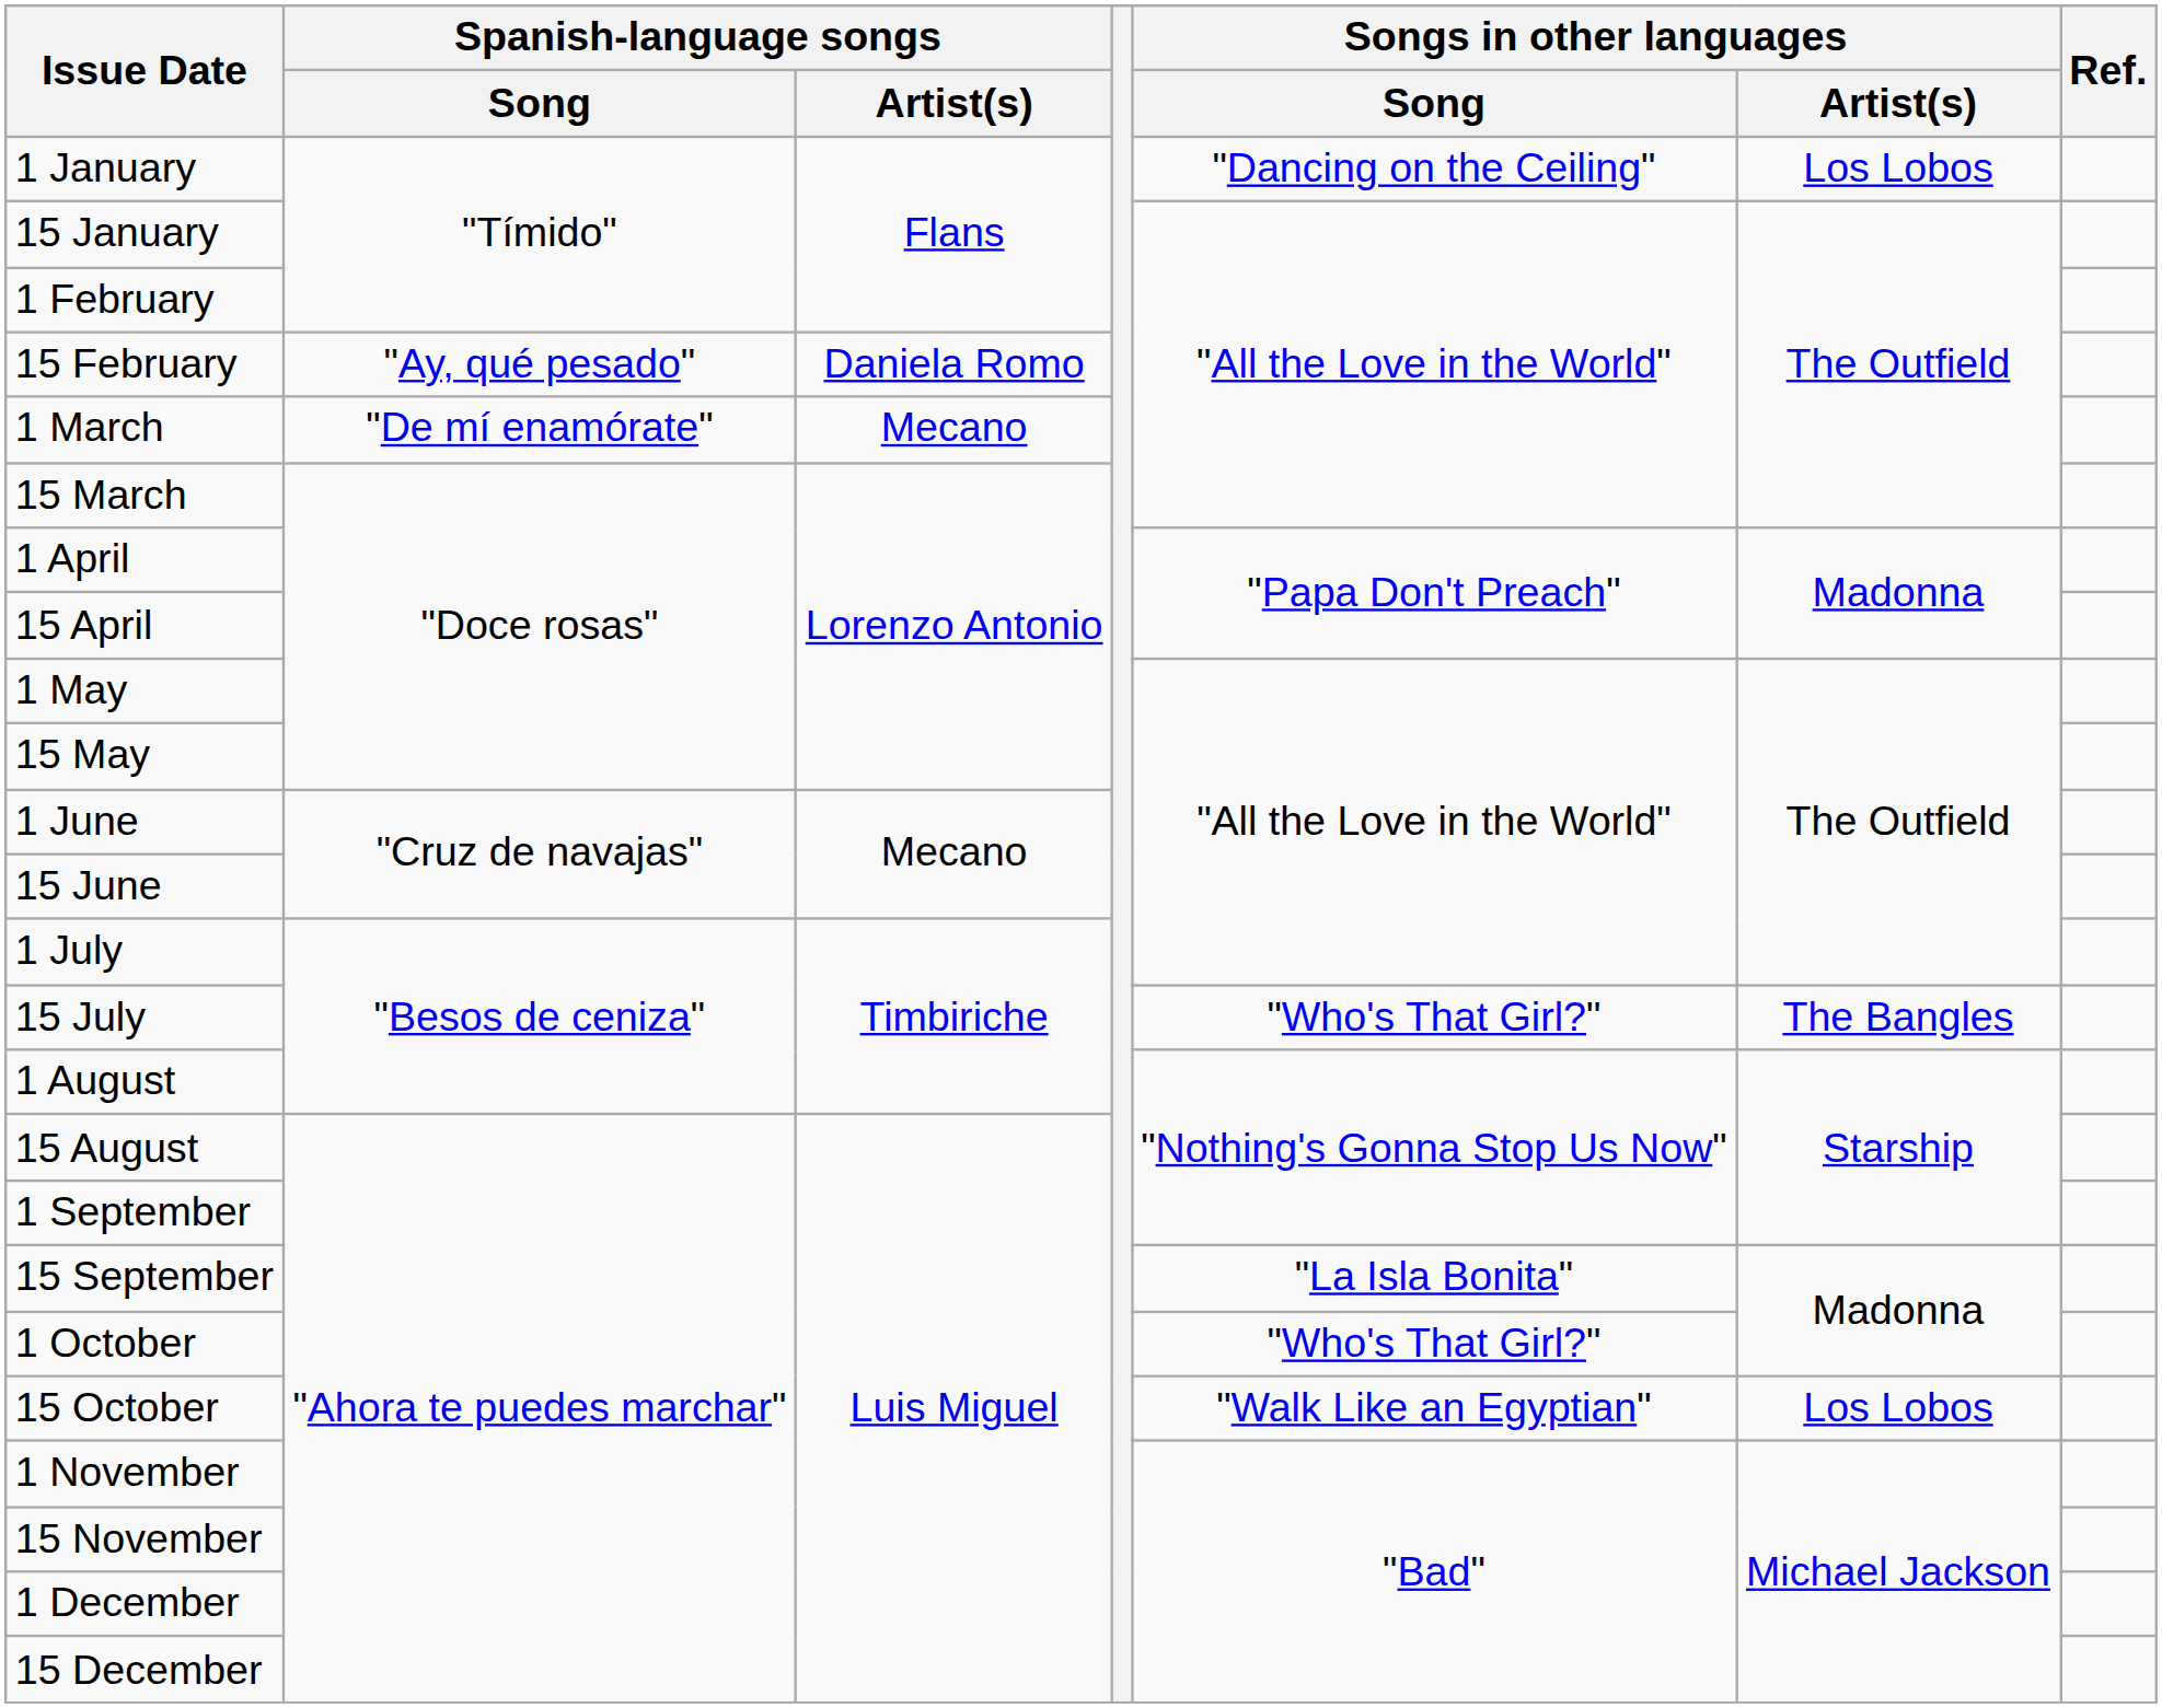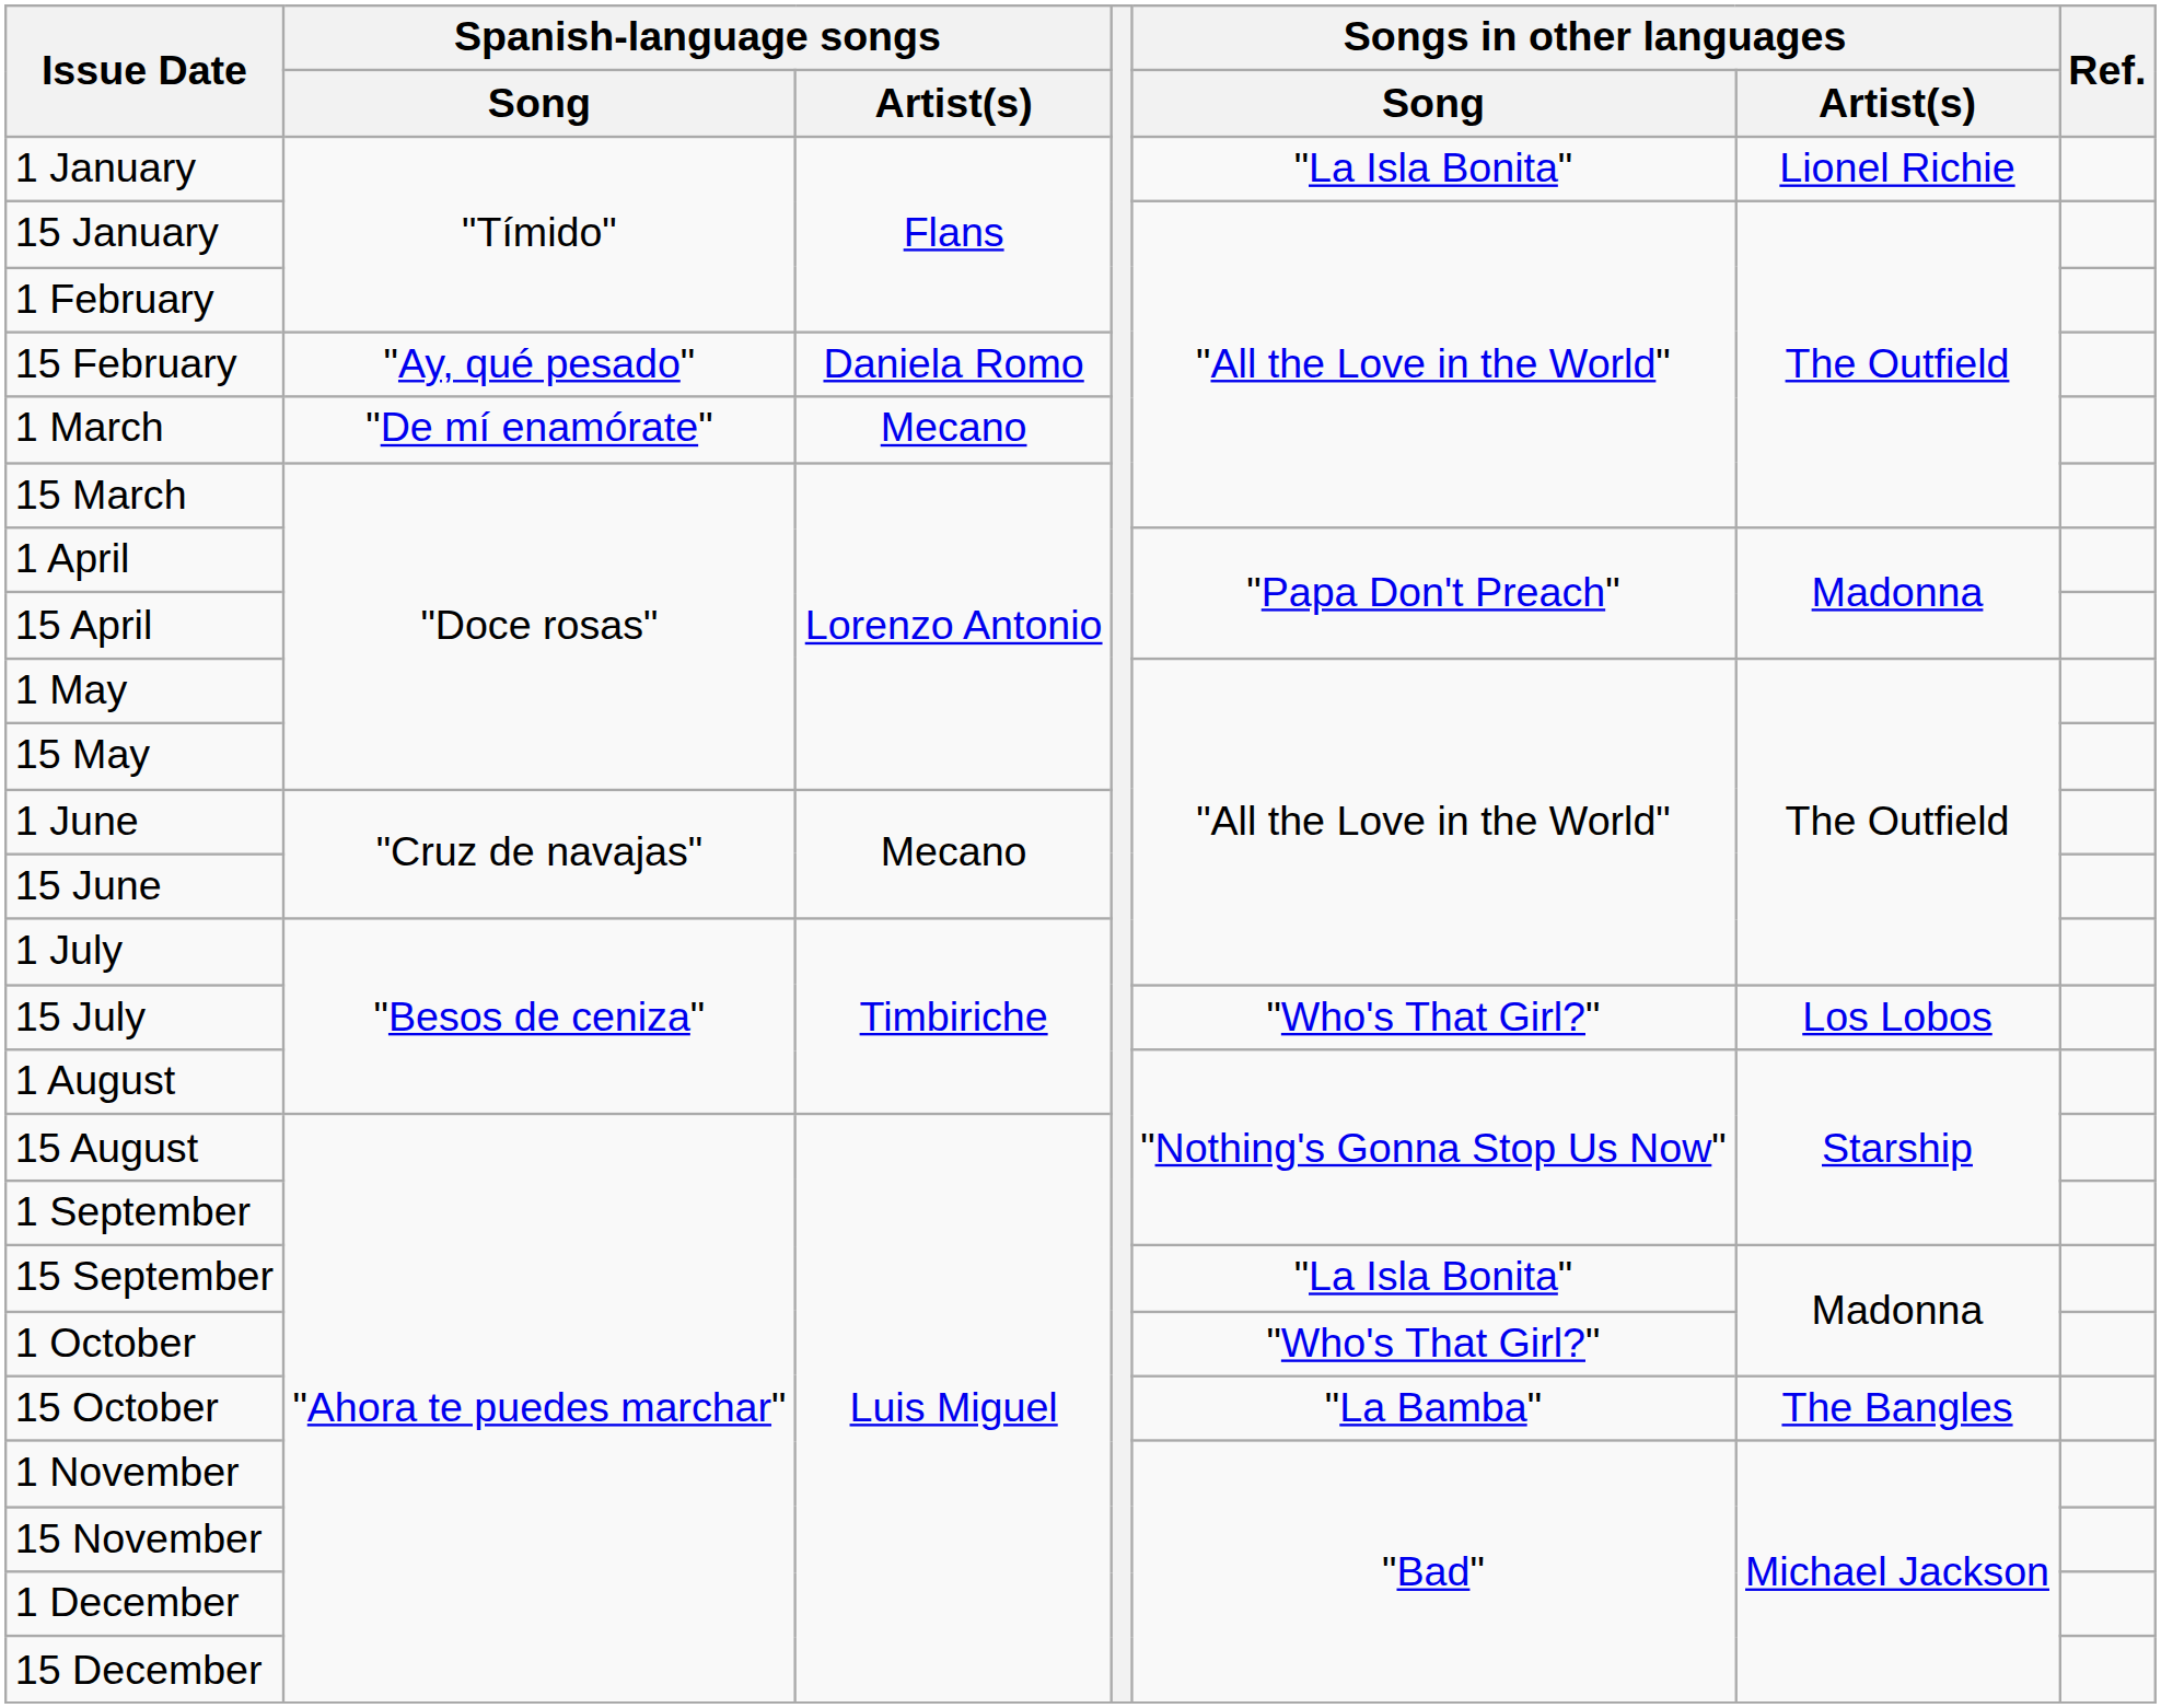 <table class="wikitable">
 <tr>
 <th style="text-align: center;" rowspan="2">Issue Date</th>
 <th style="text-align: center;" colspan="2">Spanish-language songs</th>
 <th style="text-align: center;" colspan="1" rowspan="26"></th>
 <th style="text-align: center;" colspan="2">Songs in other languages</th>
 <th style="text-align: center;" rowspan="2">Ref.</th>
 </tr>
 <tr>
 <th>Song</th>
 <th>Artist(s)</th>
 <th>Song</th>
 <th>Artist(s)</th>
 </tr>
 <tr>
 <td>1 January</td>
 <td align="center" rowspan="3">"Tímido"</td>
 <td align="center" rowspan="3"><a href='#'>Flans</a></td>
-<td align="center">"<a href='#'>Dancing on the Ceiling</a>"</td>
-<td align="center" rowspan="1"><a href='#'>Los Lobos</a></td>
+<td align="center">"<a href='#'>La Isla Bonita</a>"</td>
+<td align="center"><a href='#'>Lionel Richie</a></td>
 <td align="center" rowspan="1"></td>
 </tr>
 <tr>
 <td>15 January</td>
 <td align="center" rowspan="5">"<a href='#'>All the Love in the World</a>"</td>
 <td align="center" rowspan="5"><a href='#'>The Outfield</a></td>
 <td align="center"></td>
 </tr>
 <tr>
 <td>1 February</td>
 <td align="center" rowspan="1"></td>
 </tr>
 <tr>
 <td>15 February</td>
 <td align="center" rowspan="1">"<a href='#'>Ay, qué pesado</a>"</td>
 <td align="center"><a href='#'>Daniela Romo</a></td>
 <td align="center" rowspan="1"></td>
 </tr>
 <tr>
 <td>1 March</td>
 <td align="center">"<a href='#'>De mí enamórate</a>"</td>
 <td align="center" rowspan="1"><a href='#'>Mecano</a></td>
 <td align="center"></td>
 </tr>
 <tr>
 <td>15 March</td>
 <td align="center" rowspan="5">"Doce rosas"</td>
 <td align="center" rowspan="5"><a href='#'>Lorenzo Antonio</a></td>
 <td align="center"></td>
 </tr>
 <tr>
 <td>1 April</td>
 <td align="center" rowspan="2">"<a href='#'>Papa Don't Preach</a>"</td>
 <td align="center" rowspan="2"><a href='#'>Madonna</a></td>
 <td align="center"></td>
 </tr>
 <tr>
 <td>15 April</td>
 <td align="center" rowspan="1"></td>
 </tr>
 <tr>
 <td>1 May</td>
 <td align="center" rowspan="5">"All the Love in the World"</td>
 <td align="center" rowspan="5">The Outfield</td>
 <td align="center" rowspan="1"></td>
 </tr>
 <tr>
 <td>15 May</td>
 <td align="center" rowspan="1"></td>
 </tr>
 <tr>
 <td>1 June</td>
 <td align="center" rowspan="2">"Cruz de navajas"</td>
 <td align="center" rowspan="2">Mecano</td>
 <td align="center" rowspan="1"></td>
 </tr>
 <tr>
 <td>15 June</td>
 <td align="center"></td>
 </tr>
 <tr>
 <td>1 July</td>
 <td align="center" rowspan="3">"<a href='#'>Besos de ceniza</a>"</td>
 <td align="center" rowspan="3"><a href='#'>Timbiriche</a></td>
 <td align="center" rowspan="1"></td>
 </tr>
 <tr>
 <td>15 July</td>
 <td align="center">"<a href='#'>Who's That Girl?</a>"</td>
-<td align="center" rowspan="1"><a href='#'>The Bangles</a></td>
+<td align="center" rowspan="1"><a href='#'>Los Lobos</a></td>
 <td align="center" rowspan="1"></td>
 </tr>
 <tr>
 <td>1 August</td>
 <td align="center" rowspan="3">"<a href='#'>Nothing's Gonna Stop Us Now</a>"</td>
 <td align="center" rowspan="3"><a href='#'>Starship</a></td>
 <td align="center" rowspan="1"></td>
 </tr>
 <tr>
 <td>15 August</td>
 <td align="center" rowspan="9">"<a href='#'>Ahora te puedes marchar</a>"</td>
 <td align="center" rowspan="9"><a href='#'>Luis Miguel</a></td>
 <td align="center" rowspan="1"></td>
 </tr>
 <tr>
 <td>1 September</td>
 <td align="center"></td>
 </tr>
 <tr>
 <td>15 September</td>
 <td align="center">"<a href='#'>La Isla Bonita</a>"</td>
 <td align="center" rowspan="2">Madonna</td>
 <td align="center"></td>
 </tr>
 <tr>
 <td>1 October</td>
 <td align="center">"<a href='#'>Who's That Girl?</a>"</td>
 <td align="center" rowspan="1"></td>
 </tr>
 <tr>
 <td>15 October</td>
-<td align="center" rowspan="1">"<a href='#'>Walk Like an Egyptian</a>"</td>
-<td align="center" rowspan="1"><a href='#'>Los Lobos</a></td>
+<td align="center" rowspan="1">"<a href='#'>La Bamba</a>"</td>
+<td align="center" rowspan="1"><a href='#'>The Bangles</a></td>
 <td align="center" rowspan="1"></td>
 </tr>
 <tr>
 <td>1 November</td>
 <td align="center" rowspan="4">"<a href='#'>Bad</a>"</td>
 <td align="center" rowspan="4"><a href='#'>Michael Jackson</a></td>
 <td align="center"></td>
 </tr>
 <tr>
 <td>15 November</td>
 <td align="center" rowspan="1"></td>
 </tr>
 <tr>
 <td>1 December</td>
 <td align="center" rowspan="1"></td>
 </tr>
 <tr>
 <td>15 December</td>
 <td align="center" rowspan="1"></td>
 </tr>
 <tr>
 </tr>
 </table>
